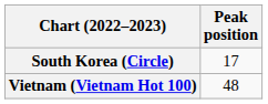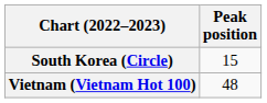 <table class="wikitable sortable plainrowheaders" style="text-align:center">
 <tr>
 <th scope="col">Chart (2022–2023)</th>
 <th scope="col">Peak<br>position</th>
 </tr>
 <tr>
 <th scope="row">South Korea (<a href='#'>Circle</a>)</th>
-<td>17</td>
+<td>15</td>
 </tr>
 <tr>
 <th scope="row">Vietnam (<a href='#'>Vietnam Hot 100</a>)</th>
 <td>48</td>
 </tr>
 </table>
